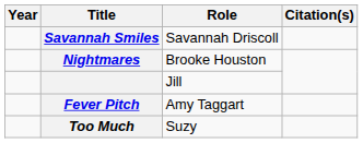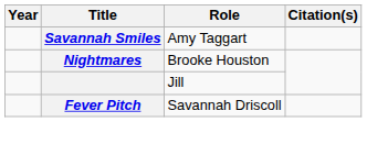 <table class="wikitable plainrowheaders sortable">
 <tr>
 <th scope="col">Year</th>
 <th scope="col">Title</th>
 <th class="unsortable">Role</th>
 <th class="unsortable">Citation(s)</th>
 </tr>
 <tr>
 <td></td>
 <th scope="row"><em><a href='#'>Savannah Smiles</a></em></th>
-<td>Savannah Driscoll</td>
+<td>Amy Taggart</td>
 <td></td>
 </tr>
 <tr>
 <td></td>
 <th scope="row"><a href='#'><em>Nightmares</em></a></th>
 <td>Brooke Houston</td>
 <td rowspan="2"></td>
 </tr>
 <tr>
 <td></td>
 <th scope="row"><em></em></th>
 <td>Jill</td>
 </tr>
 <tr>
 <td></td>
 <th scope="row"><a href='#'><em>Fever Pitch</em></a></th>
-<td>Amy Taggart</td>
-<td></td>
-</tr>
-<tr>
-<td></td>
-<th scope="row"><em>Too Much</em></th>
-<td>Suzy</td>
+<td>Savannah Driscoll</td>
 <td></td>
 </tr>
 </table>
